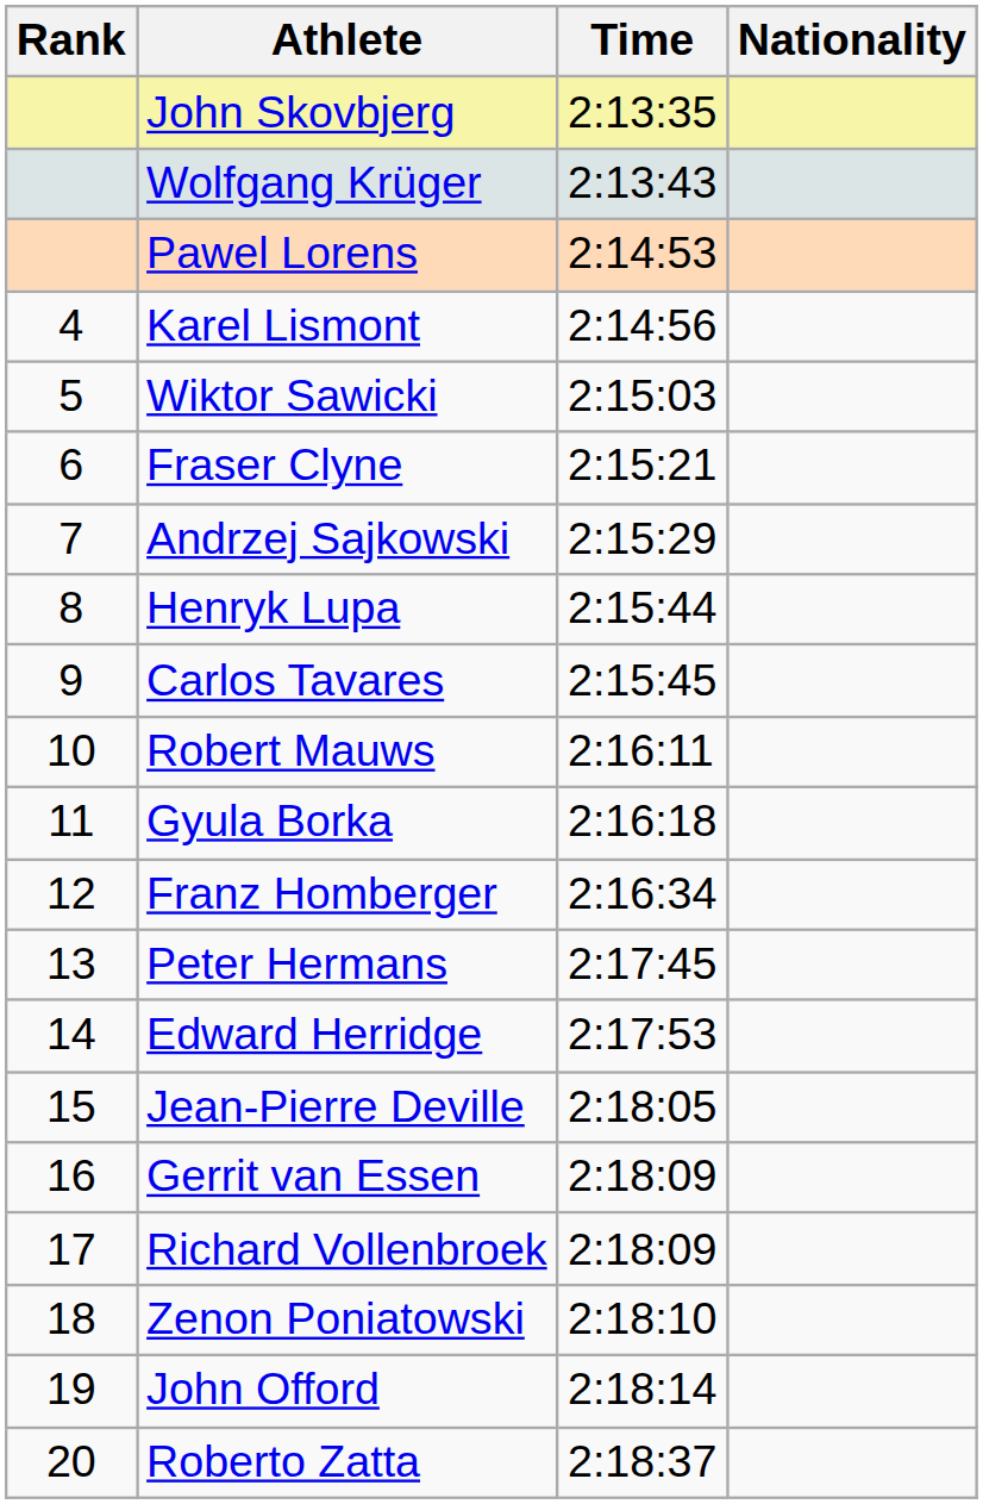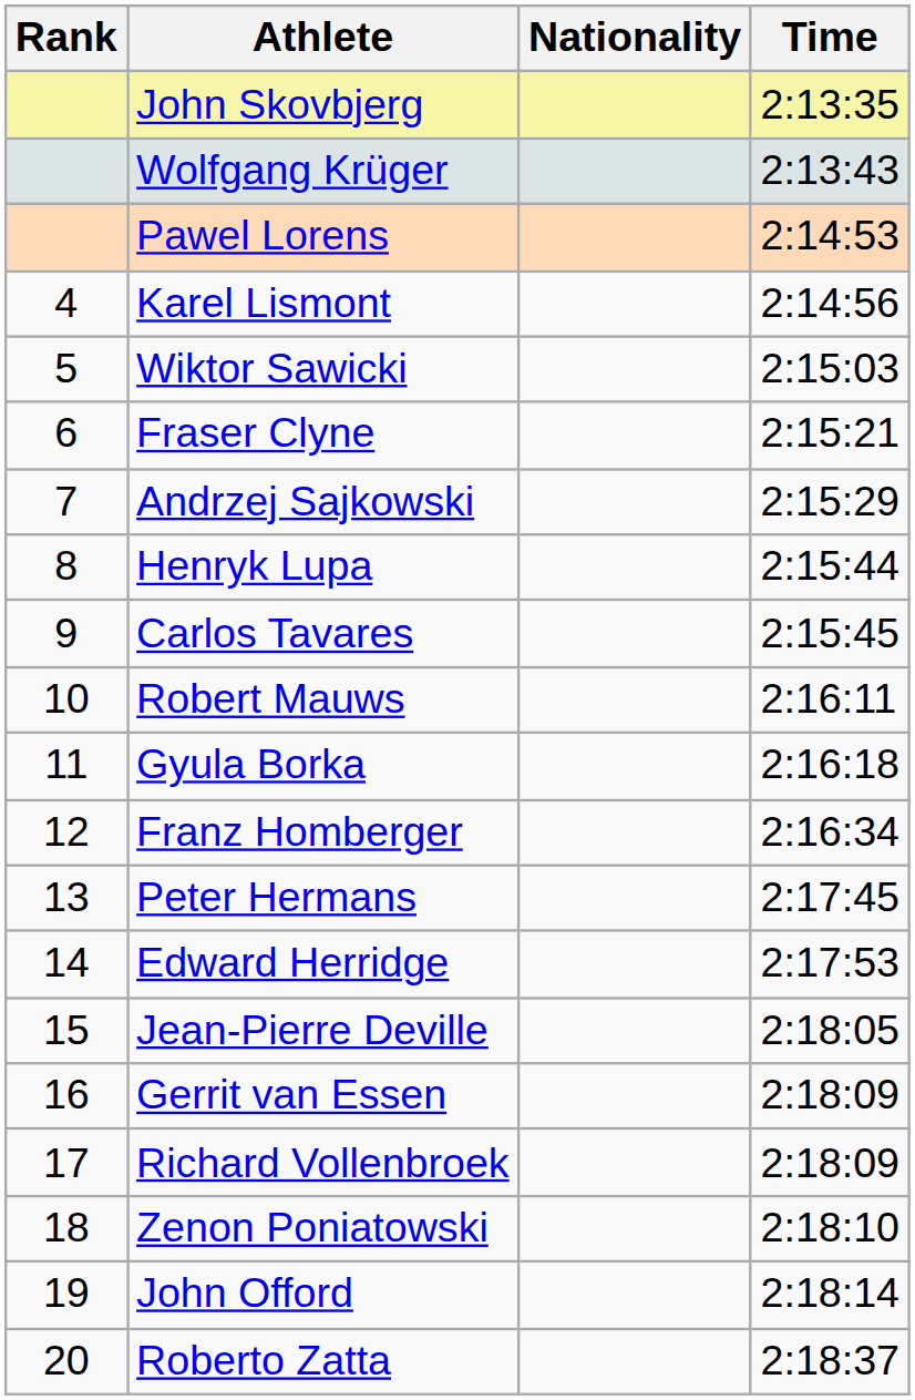 <table class="wikitable sortable">
 <tr>
 <th>Rank</th>
 <th>Athlete</th>
+<th>Nationality</th>
 <th>Time</th>
-<th>Nationality</th>
 </tr>
 <tr bgcolor=#F7F6A8>
 <td align=center></td>
 <td><a href='#'>John Skovbjerg</a></td>
+<td></td>
 <td>2:13:35</td>
-<td></td>
 </tr>
 <tr bgcolor=#DCE5E5>
 <td align=center></td>
 <td><a href='#'>Wolfgang Krüger</a></td>
+<td></td>
 <td>2:13:43</td>
-<td></td>
 </tr>
 <tr bgcolor=#FFDAB9>
 <td align=center></td>
 <td><a href='#'>Pawel Lorens</a></td>
+<td></td>
 <td>2:14:53</td>
-<td></td>
 </tr>
 <tr>
 <td align=center>4</td>
 <td><a href='#'>Karel Lismont</a></td>
+<td></td>
 <td>2:14:56</td>
-<td></td>
 </tr>
 <tr>
 <td align=center>5</td>
 <td><a href='#'>Wiktor Sawicki</a></td>
+<td></td>
 <td>2:15:03</td>
-<td></td>
 </tr>
 <tr>
 <td align=center>6</td>
 <td><a href='#'>Fraser Clyne</a></td>
+<td></td>
 <td>2:15:21</td>
-<td></td>
 </tr>
 <tr>
 <td align=center>7</td>
 <td><a href='#'>Andrzej Sajkowski</a></td>
+<td></td>
 <td>2:15:29</td>
-<td></td>
 </tr>
 <tr>
 <td align=center>8</td>
 <td><a href='#'>Henryk Lupa</a></td>
+<td></td>
 <td>2:15:44</td>
-<td></td>
 </tr>
 <tr>
 <td align=center>9</td>
 <td><a href='#'>Carlos Tavares</a></td>
+<td></td>
 <td>2:15:45</td>
-<td></td>
 </tr>
 <tr>
 <td align=center>10</td>
 <td><a href='#'>Robert Mauws</a></td>
+<td></td>
 <td>2:16:11</td>
-<td></td>
 </tr>
 <tr>
 <td align=center>11</td>
 <td><a href='#'>Gyula Borka</a></td>
+<td></td>
 <td>2:16:18</td>
-<td></td>
 </tr>
 <tr>
 <td align=center>12</td>
 <td><a href='#'>Franz Homberger</a></td>
+<td></td>
 <td>2:16:34</td>
-<td></td>
 </tr>
 <tr>
 <td align=center>13</td>
 <td><a href='#'>Peter Hermans</a></td>
+<td></td>
 <td>2:17:45</td>
-<td></td>
 </tr>
 <tr>
 <td align=center>14</td>
 <td><a href='#'>Edward Herridge</a></td>
+<td></td>
 <td>2:17:53</td>
-<td></td>
 </tr>
 <tr>
 <td align=center>15</td>
 <td><a href='#'>Jean-Pierre Deville</a></td>
+<td></td>
 <td>2:18:05</td>
-<td></td>
 </tr>
 <tr>
 <td align=center>16</td>
 <td><a href='#'>Gerrit van Essen</a></td>
+<td></td>
 <td>2:18:09</td>
-<td></td>
 </tr>
 <tr>
 <td align=center>17</td>
 <td><a href='#'>Richard Vollenbroek</a></td>
+<td></td>
 <td>2:18:09</td>
-<td></td>
 </tr>
 <tr>
 <td align=center>18</td>
 <td><a href='#'>Zenon Poniatowski</a></td>
+<td></td>
 <td>2:18:10</td>
-<td></td>
 </tr>
 <tr>
 <td align=center>19</td>
 <td><a href='#'>John Offord</a></td>
+<td></td>
 <td>2:18:14</td>
-<td></td>
 </tr>
 <tr>
 <td align=center>20</td>
 <td><a href='#'>Roberto Zatta</a></td>
+<td></td>
 <td>2:18:37</td>
-<td></td>
 </tr>
 </table>
